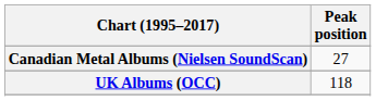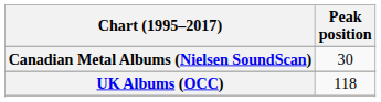 <table class="wikitable sortable plainrowheaders" style="text-align:center">
 <tr>
 <th scope="col">Chart (1995–2017)</th>
 <th scope="col">Peak<br>position</th>
 </tr>
 <tr>
 </tr>
 <tr>
 <th scope="row">Canadian Metal Albums (<a href='#'>Nielsen SoundScan</a>)</th>
-<td>27</td>
+<td>30</td>
 </tr>
 <tr>
 </tr>
 <tr>
 </tr>
 <tr>
 </tr>
 <tr>
 <th scope="row"><a href='#'>UK Albums</a> (<a href='#'>OCC</a>)</th>
 <td>118</td>
 </tr>
 <tr>
 </tr>
 <tr>
 </tr>
 <tr>
 </tr>
 </table>
